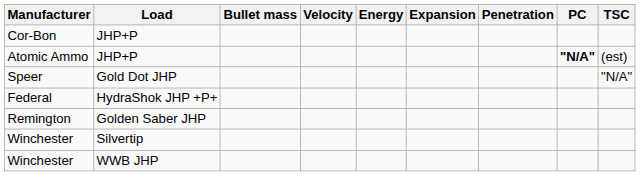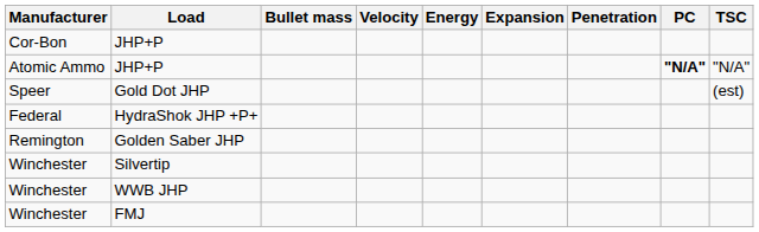 <table class="wikitable sortable">
 <tr>
 <th>Manufacturer</th>
 <th>Load</th>
 <th>Bullet mass</th>
 <th>Velocity</th>
 <th>Energy</th>
 <th>Expansion</th>
 <th>Penetration</th>
 <th>PC</th>
 <th>TSC</th>
 </tr>
 <tr>
 <td>Cor-Bon</td>
 <td>JHP+P</td>
 <td></td>
 <td></td>
 <td></td>
 <td></td>
 <td></td>
 <td></td>
 <td></td>
 </tr>
 <tr>
 <td>Atomic Ammo</td>
 <td>JHP+P</td>
 <td></td>
 <td></td>
 <td></td>
 <td></td>
 <td></td>
 <td><strong>"N/A"</strong></td>
-<td> (est)</td>
+<td>"N/A"</td>
 </tr>
 <tr>
 <td>Speer</td>
 <td>Gold Dot JHP</td>
 <td></td>
 <td></td>
 <td></td>
 <td></td>
 <td></td>
 <td></td>
-<td>"N/A"</td>
+<td> (est)</td>
 </tr>
 <tr>
 <td>Federal</td>
 <td>HydraShok JHP +P+</td>
 <td></td>
 <td></td>
 <td></td>
 <td></td>
 <td></td>
 <td></td>
 <td></td>
 </tr>
 <tr>
 <td>Remington</td>
 <td>Golden Saber JHP</td>
 <td></td>
 <td></td>
 <td></td>
 <td></td>
 <td></td>
 <td></td>
 <td></td>
 </tr>
 <tr>
 <td>Winchester</td>
 <td>Silvertip</td>
 <td></td>
 <td></td>
 <td></td>
 <td></td>
 <td></td>
 <td></td>
 <td></td>
 </tr>
 <tr>
 <td>Winchester</td>
 <td>WWB JHP</td>
 <td></td>
 <td></td>
 <td></td>
 <td></td>
 <td></td>
 <td></td>
 <td></td>
 </tr>
+<tr>
+<td>Winchester</td>
+<td>FMJ</td>
+<td></td>
+<td></td>
+<td></td>
+<td></td>
+<td></td>
+<td></td>
+<td></td>
+</tr>
 </table>
